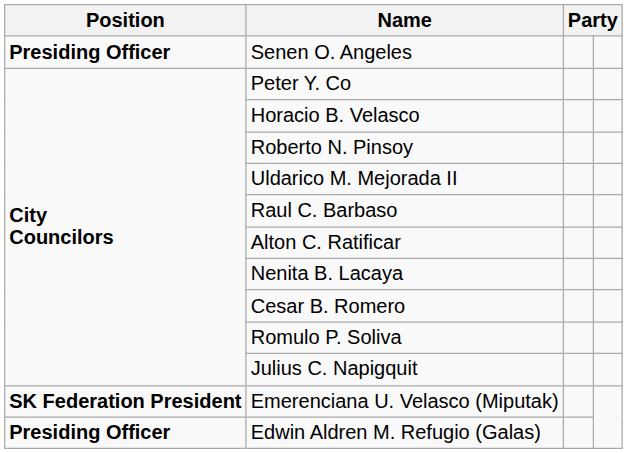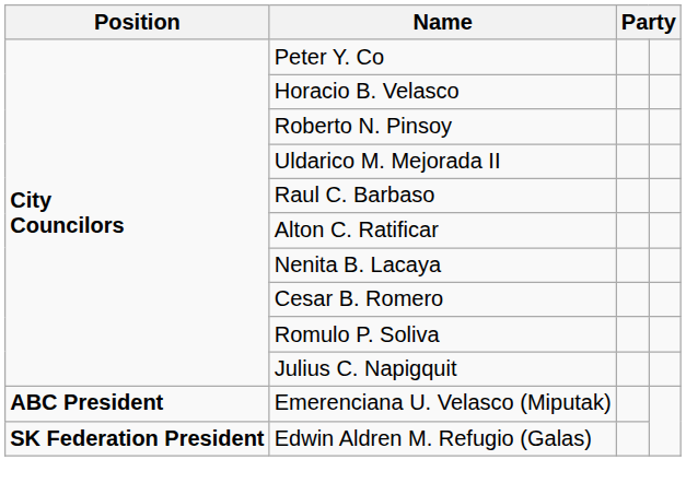 <table class=wikitable>
 <tr>
 <th>Position</th>
 <th>Name</th>
 <th colspan=2>Party</th>
-</tr>
-<tr>
-<td><strong>Presiding Officer</strong></td>
-<td>Senen O. Angeles</td>
-<td></td>
-<td></td>
 </tr>
 <tr>
 <td rowspan=10><strong>City<br>Councilors</strong></td>
 <td>Peter Y. Co</td>
 <td></td>
 <td></td>
 </tr>
 <tr>
 <td>Horacio B. Velasco</td>
 <td></td>
 <td></td>
 </tr>
 <tr>
 <td>Roberto N. Pinsoy</td>
 <td></td>
 <td></td>
 </tr>
 <tr>
 <td>Uldarico M. Mejorada II</td>
 <td></td>
 <td></td>
 </tr>
 <tr>
 <td>Raul C. Barbaso</td>
 <td></td>
 <td></td>
 </tr>
 <tr>
 <td>Alton C. Ratificar</td>
 <td></td>
 <td></td>
 </tr>
 <tr>
 <td>Nenita B. Lacaya</td>
 <td></td>
 <td></td>
 </tr>
 <tr>
 <td>Cesar B. Romero</td>
 <td></td>
 <td></td>
 </tr>
 <tr>
 <td>Romulo P. Soliva</td>
 <td></td>
 <td></td>
 </tr>
 <tr>
 <td>Julius C. Napigquit</td>
 <td></td>
 <td></td>
 </tr>
 <tr>
-<td><strong>SK Federation President</strong></td>
+<td><strong>ABC President</strong></td>
 <td>Emerenciana U. Velasco (Miputak)</td>
 <td></td>
 </tr>
 <tr>
-<td><strong>Presiding Officer</strong></td>
+<td><strong>SK Federation President</strong></td>
 <td>Edwin Aldren M. Refugio (Galas)</td>
 <td></td>
 </tr>
 </table>
